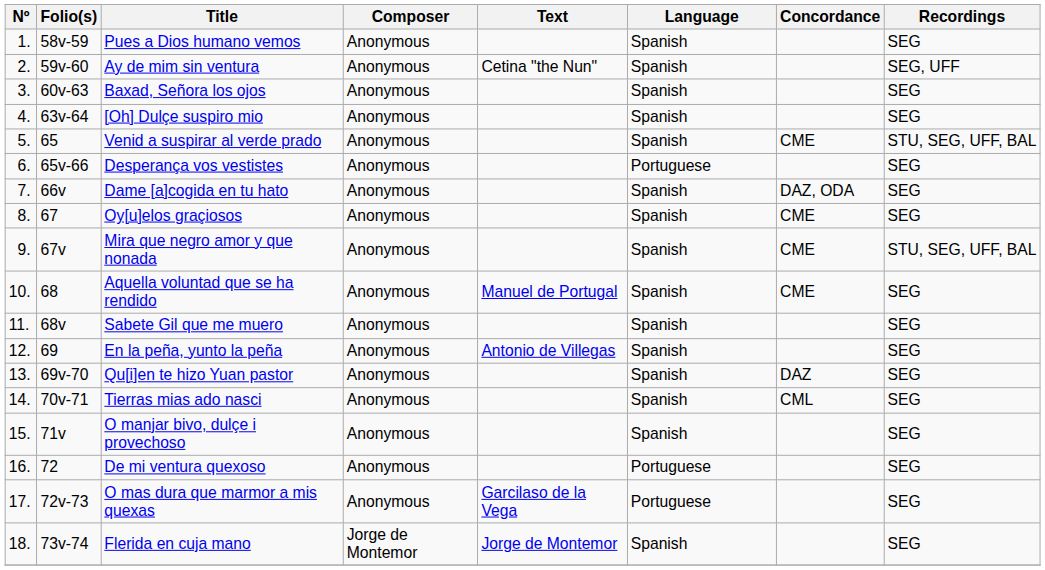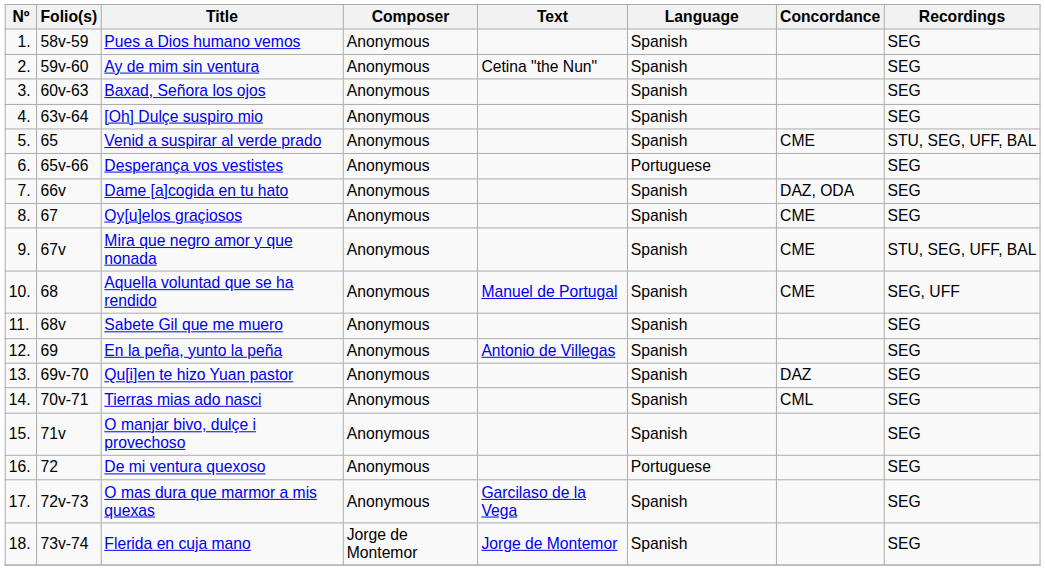 <table class="wikitable" style="margin-left:1em">
 <tr>
 <th style="width: 25px;">Nº</th>
 <th style="width: 40px;">Folio(s)</th>
 <th style="width:240px;">Title</th>
 <th style="width:130px;">Composer</th>
 <th style="width:145px;">Text</th>
 <th style="width:145px;">Language</th>
 <th style="width:100px;">Concordance</th>
 <th>Recordings</th>
 </tr>
 <tr>
 <td>  1.</td>
 <td>58v-59</td>
 <td><a href='#'>Pues a Dios humano vemos</a></td>
 <td>Anonymous</td>
 <td></td>
 <td>Spanish</td>
 <td></td>
 <td>SEG</td>
 </tr>
 <tr>
 <td>  2.</td>
 <td>59v-60</td>
 <td><a href='#'>Ay de mim sin ventura</a></td>
 <td>Anonymous</td>
 <td>Cetina "the Nun"</td>
 <td>Spanish</td>
 <td></td>
-<td>SEG, UFF</td>
+<td>SEG</td>
 </tr>
 <tr>
 <td>  3.</td>
 <td>60v-63</td>
 <td><a href='#'>Baxad, Señora los ojos</a></td>
 <td>Anonymous</td>
 <td></td>
 <td>Spanish</td>
 <td></td>
 <td>SEG</td>
 </tr>
 <tr>
 <td>  4.</td>
 <td>63v-64</td>
 <td><a href='#'>[Oh] Dulçe suspiro mio</a></td>
 <td>Anonymous</td>
 <td></td>
 <td>Spanish</td>
 <td></td>
 <td>SEG</td>
 </tr>
 <tr>
 <td>  5.</td>
 <td>65</td>
 <td><a href='#'>Venid a suspirar al verde prado</a></td>
 <td>Anonymous</td>
 <td></td>
 <td>Spanish</td>
 <td>CME</td>
 <td>STU, SEG, UFF, BAL</td>
 </tr>
 <tr>
 <td>  6.</td>
 <td>65v-66</td>
 <td><a href='#'>Desperança vos vestistes</a></td>
 <td>Anonymous</td>
 <td></td>
 <td>Portuguese</td>
 <td></td>
 <td>SEG</td>
 </tr>
 <tr>
 <td>  7.</td>
 <td>66v</td>
 <td><a href='#'>Dame [a]cogida en tu hato</a></td>
 <td>Anonymous</td>
 <td></td>
 <td>Spanish</td>
 <td>DAZ, ODA</td>
 <td>SEG</td>
 </tr>
 <tr>
 <td>  8.</td>
 <td>67</td>
 <td><a href='#'>Oy[u]elos graçiosos</a></td>
 <td>Anonymous</td>
 <td></td>
 <td>Spanish</td>
 <td>CME</td>
 <td>SEG</td>
 </tr>
 <tr>
 <td>  9.</td>
 <td>67v</td>
 <td><a href='#'>Mira que negro amor y que nonada</a></td>
 <td>Anonymous</td>
 <td></td>
 <td>Spanish</td>
 <td>CME</td>
 <td>STU, SEG, UFF, BAL</td>
 </tr>
 <tr>
 <td>10.</td>
 <td>68</td>
 <td><a href='#'>Aquella voluntad que se ha rendido</a></td>
 <td>Anonymous</td>
 <td><a href='#'>Manuel de Portugal</a></td>
 <td>Spanish</td>
 <td>CME</td>
-<td>SEG</td>
+<td>SEG, UFF</td>
 </tr>
 <tr>
 <td>11.</td>
 <td>68v</td>
 <td><a href='#'>Sabete Gil que me muero</a></td>
 <td>Anonymous</td>
 <td></td>
 <td>Spanish</td>
 <td></td>
 <td>SEG</td>
 </tr>
 <tr>
 <td>12.</td>
 <td>69</td>
 <td><a href='#'>En la peña, yunto la peña</a></td>
 <td>Anonymous</td>
 <td><a href='#'>Antonio de Villegas</a></td>
 <td>Spanish</td>
 <td></td>
 <td>SEG</td>
 </tr>
 <tr>
 <td>13.</td>
 <td>69v-70</td>
 <td><a href='#'>Qu[i]en te hizo Yuan pastor</a></td>
 <td>Anonymous</td>
 <td></td>
 <td>Spanish</td>
 <td>DAZ</td>
 <td>SEG</td>
 </tr>
 <tr>
 <td>14.</td>
 <td>70v-71</td>
 <td><a href='#'>Tierras mias ado nasci</a></td>
 <td>Anonymous</td>
 <td></td>
 <td>Spanish</td>
 <td>CML</td>
 <td>SEG</td>
 </tr>
 <tr>
 <td>15.</td>
 <td>71v</td>
 <td><a href='#'>O manjar bivo, dulçe i provechoso</a></td>
 <td>Anonymous</td>
 <td></td>
 <td>Spanish</td>
 <td></td>
 <td>SEG</td>
 </tr>
 <tr>
 <td>16.</td>
 <td>72</td>
 <td><a href='#'>De mi ventura quexoso</a></td>
 <td>Anonymous</td>
 <td></td>
 <td>Portuguese</td>
 <td></td>
 <td>SEG</td>
 </tr>
 <tr>
 <td>17.</td>
 <td>72v-73</td>
 <td><a href='#'>O mas dura que marmor a mis quexas</a></td>
 <td>Anonymous</td>
 <td><a href='#'>Garcilaso de la Vega</a></td>
-<td>Portuguese</td>
+<td>Spanish</td>
 <td></td>
 <td>SEG</td>
 </tr>
 <tr>
 <td>18.</td>
 <td>73v-74</td>
 <td><a href='#'>Flerida en cuja mano</a></td>
 <td>Jorge de Montemor</td>
 <td><a href='#'>Jorge de Montemor</a></td>
 <td>Spanish</td>
 <td></td>
 <td>SEG</td>
 </tr>
 <tr>
 </tr>
 </table>
